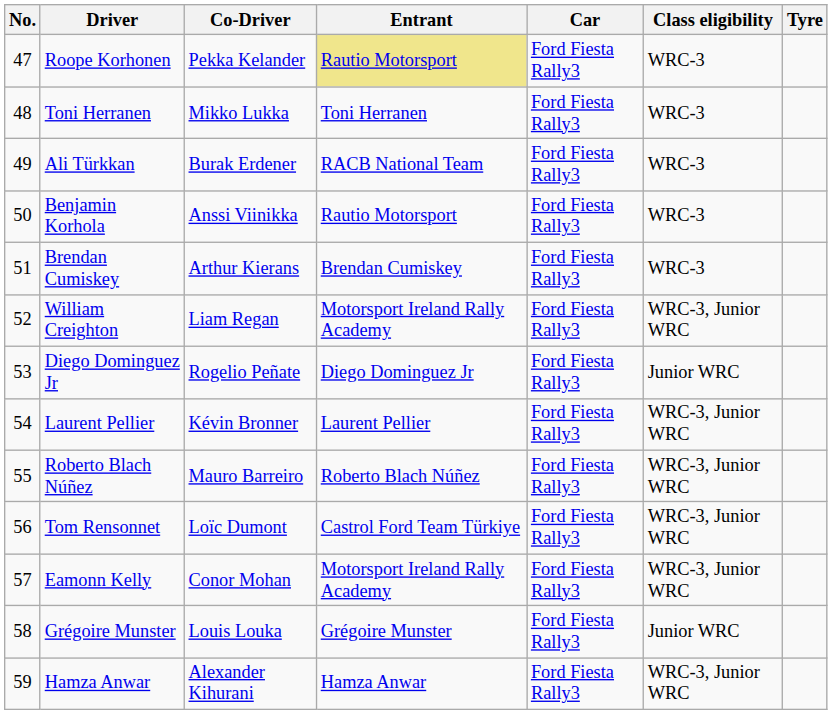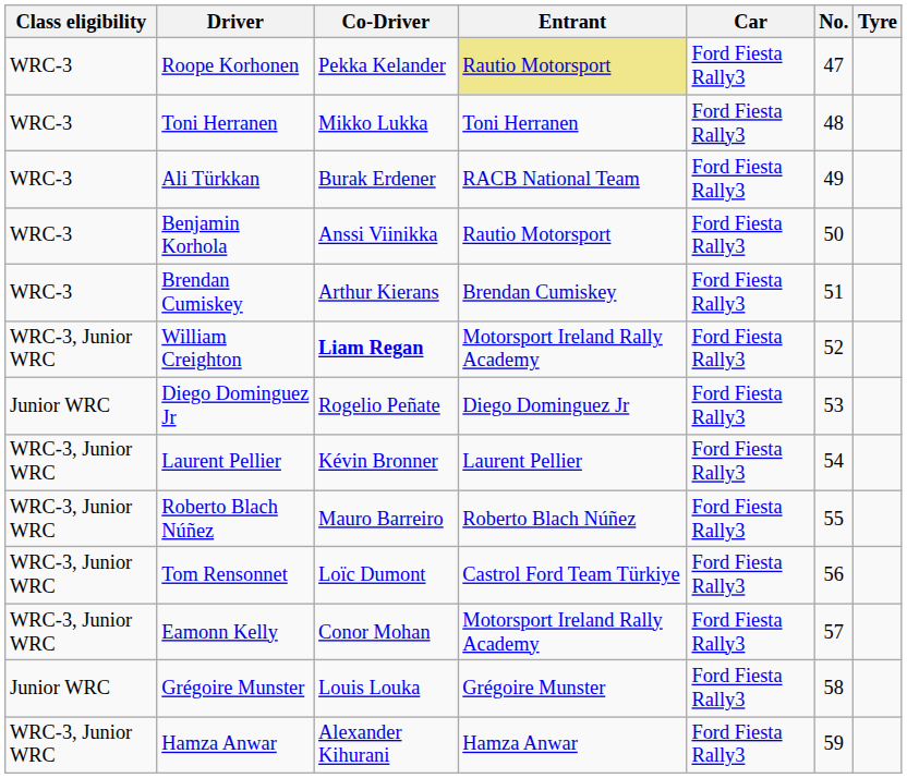 <table class="wikitable" style="font-size: 85%;">
 <tr>
-<th>No.</th>
+<th>Class eligibility</th>
 <th>Driver</th>
 <th>Co-Driver</th>
 <th>Entrant</th>
 <th>Car</th>
-<th>Class eligibility</th>
+<th>No.</th>
 <th>Tyre</th>
 </tr>
 <tr>
-<td align="center">47</td>
+<td>WRC-3</td>
 <td> <a href='#'>Roope Korhonen</a></td>
 <td> <a href='#'>Pekka Kelander</a></td>
 <td style="background: khaki;"> <a href='#'>Rautio Motorsport</a></td>
 <td><a href='#'>Ford Fiesta Rally3</a></td>
-<td>WRC-3</td>
+<td align="center">47</td>
 <td align="center"></td>
 </tr>
 <tr>
-<td align="center">48</td>
+<td>WRC-3</td>
 <td> <a href='#'>Toni Herranen</a></td>
 <td> <a href='#'>Mikko Lukka</a></td>
 <td> <a href='#'>Toni Herranen</a></td>
 <td><a href='#'>Ford Fiesta Rally3</a></td>
-<td>WRC-3</td>
+<td align="center">48</td>
 <td align="center"></td>
 </tr>
 <tr>
-<td align="center">49</td>
+<td>WRC-3</td>
 <td> <a href='#'>Ali Türkkan</a></td>
 <td> <a href='#'>Burak Erdener</a></td>
 <td> <a href='#'>RACB National Team</a></td>
 <td><a href='#'>Ford Fiesta Rally3</a></td>
-<td>WRC-3</td>
+<td align="center">49</td>
 <td align="center"></td>
 </tr>
 <tr>
-<td align="center">50</td>
+<td>WRC-3</td>
 <td> <a href='#'>Benjamin Korhola</a></td>
 <td> <a href='#'>Anssi Viinikka</a></td>
 <td> <a href='#'>Rautio Motorsport</a></td>
 <td><a href='#'>Ford Fiesta Rally3</a></td>
-<td>WRC-3</td>
+<td align="center">50</td>
 <td align="center"></td>
 </tr>
 <tr>
-<td align="center">51</td>
+<td>WRC-3</td>
 <td> <a href='#'>Brendan Cumiskey</a></td>
 <td> <a href='#'>Arthur Kierans</a></td>
 <td> <a href='#'>Brendan Cumiskey</a></td>
 <td><a href='#'>Ford Fiesta Rally3</a></td>
-<td>WRC-3</td>
+<td align="center">51</td>
 <td align="center"></td>
 </tr>
 <tr>
-<td align="center">52</td>
+<td>WRC-3, Junior WRC</td>
 <td> <a href='#'>William Creighton</a></td>
-<td> <a href='#'>Liam Regan</a></td>
+<td><strong> <a href='#'>Liam Regan</a></strong></td>
 <td> <a href='#'>Motorsport Ireland Rally Academy</a></td>
 <td><a href='#'>Ford Fiesta Rally3</a></td>
-<td>WRC-3, Junior WRC</td>
+<td align="center">52</td>
 <td align="center"></td>
 </tr>
 <tr>
-<td align="center">53</td>
+<td>Junior WRC</td>
 <td> <a href='#'>Diego Dominguez Jr</a></td>
 <td> <a href='#'>Rogelio Peñate</a></td>
 <td> <a href='#'>Diego Dominguez Jr</a></td>
 <td><a href='#'>Ford Fiesta Rally3</a></td>
-<td>Junior WRC</td>
+<td align="center">53</td>
 <td align="center"></td>
 </tr>
 <tr>
-<td align="center">54</td>
+<td>WRC-3, Junior WRC</td>
 <td> <a href='#'>Laurent Pellier</a></td>
 <td> <a href='#'>Kévin Bronner</a></td>
 <td> <a href='#'>Laurent Pellier</a></td>
 <td><a href='#'>Ford Fiesta Rally3</a></td>
-<td>WRC-3, Junior WRC</td>
+<td align="center">54</td>
 <td align="center"></td>
 </tr>
 <tr>
-<td align="center">55</td>
+<td>WRC-3, Junior WRC</td>
 <td> <a href='#'>Roberto Blach Núñez</a></td>
 <td> <a href='#'>Mauro Barreiro</a></td>
 <td> <a href='#'>Roberto Blach Núñez</a></td>
 <td><a href='#'>Ford Fiesta Rally3</a></td>
-<td>WRC-3, Junior WRC</td>
+<td align="center">55</td>
 <td align="center"></td>
 </tr>
 <tr>
-<td align="center">56</td>
+<td>WRC-3, Junior WRC</td>
 <td> <a href='#'>Tom Rensonnet</a></td>
 <td> <a href='#'>Loïc Dumont</a></td>
 <td> <a href='#'>Castrol Ford Team Türkiye</a></td>
 <td><a href='#'>Ford Fiesta Rally3</a></td>
-<td>WRC-3, Junior WRC</td>
+<td align="center">56</td>
 <td align="center"></td>
 </tr>
 <tr>
-<td align="center">57</td>
+<td>WRC-3, Junior WRC</td>
 <td> <a href='#'>Eamonn Kelly</a></td>
 <td> <a href='#'>Conor Mohan</a></td>
 <td> <a href='#'>Motorsport Ireland Rally Academy</a></td>
 <td><a href='#'>Ford Fiesta Rally3</a></td>
-<td>WRC-3, Junior WRC</td>
+<td align="center">57</td>
 <td align="center"></td>
 </tr>
 <tr>
-<td align="center">58</td>
+<td>Junior WRC</td>
 <td> <a href='#'>Grégoire Munster</a></td>
 <td> <a href='#'>Louis Louka</a></td>
 <td> <a href='#'>Grégoire Munster</a></td>
 <td><a href='#'>Ford Fiesta Rally3</a></td>
-<td>Junior WRC</td>
+<td align="center">58</td>
 <td align="center"></td>
 </tr>
 <tr>
-<td align="center">59</td>
+<td>WRC-3, Junior WRC</td>
 <td> <a href='#'>Hamza Anwar</a></td>
 <td> <a href='#'>Alexander Kihurani</a></td>
 <td> <a href='#'>Hamza Anwar</a></td>
 <td><a href='#'>Ford Fiesta Rally3</a></td>
-<td>WRC-3, Junior WRC</td>
+<td align="center">59</td>
 <td align="center"></td>
 </tr>
 </table>
